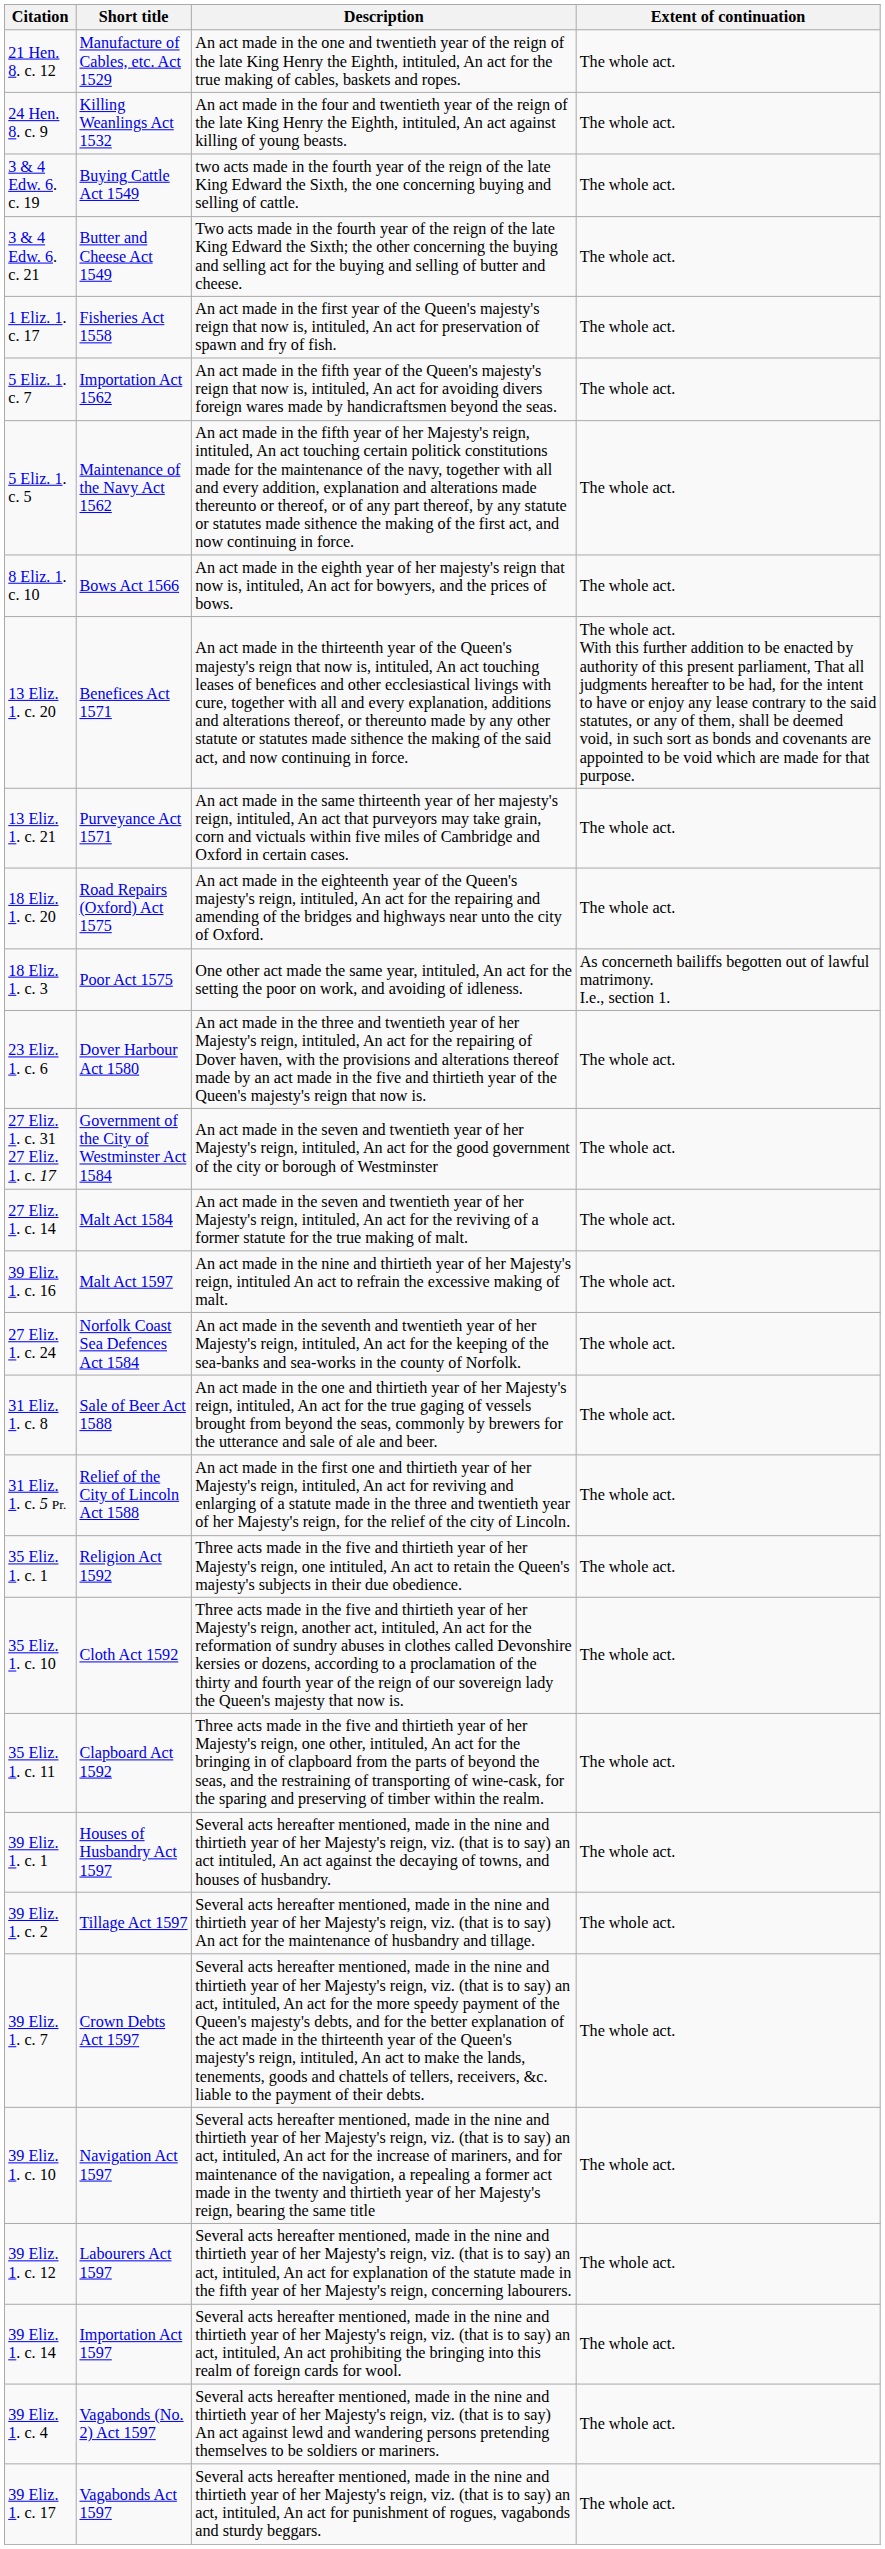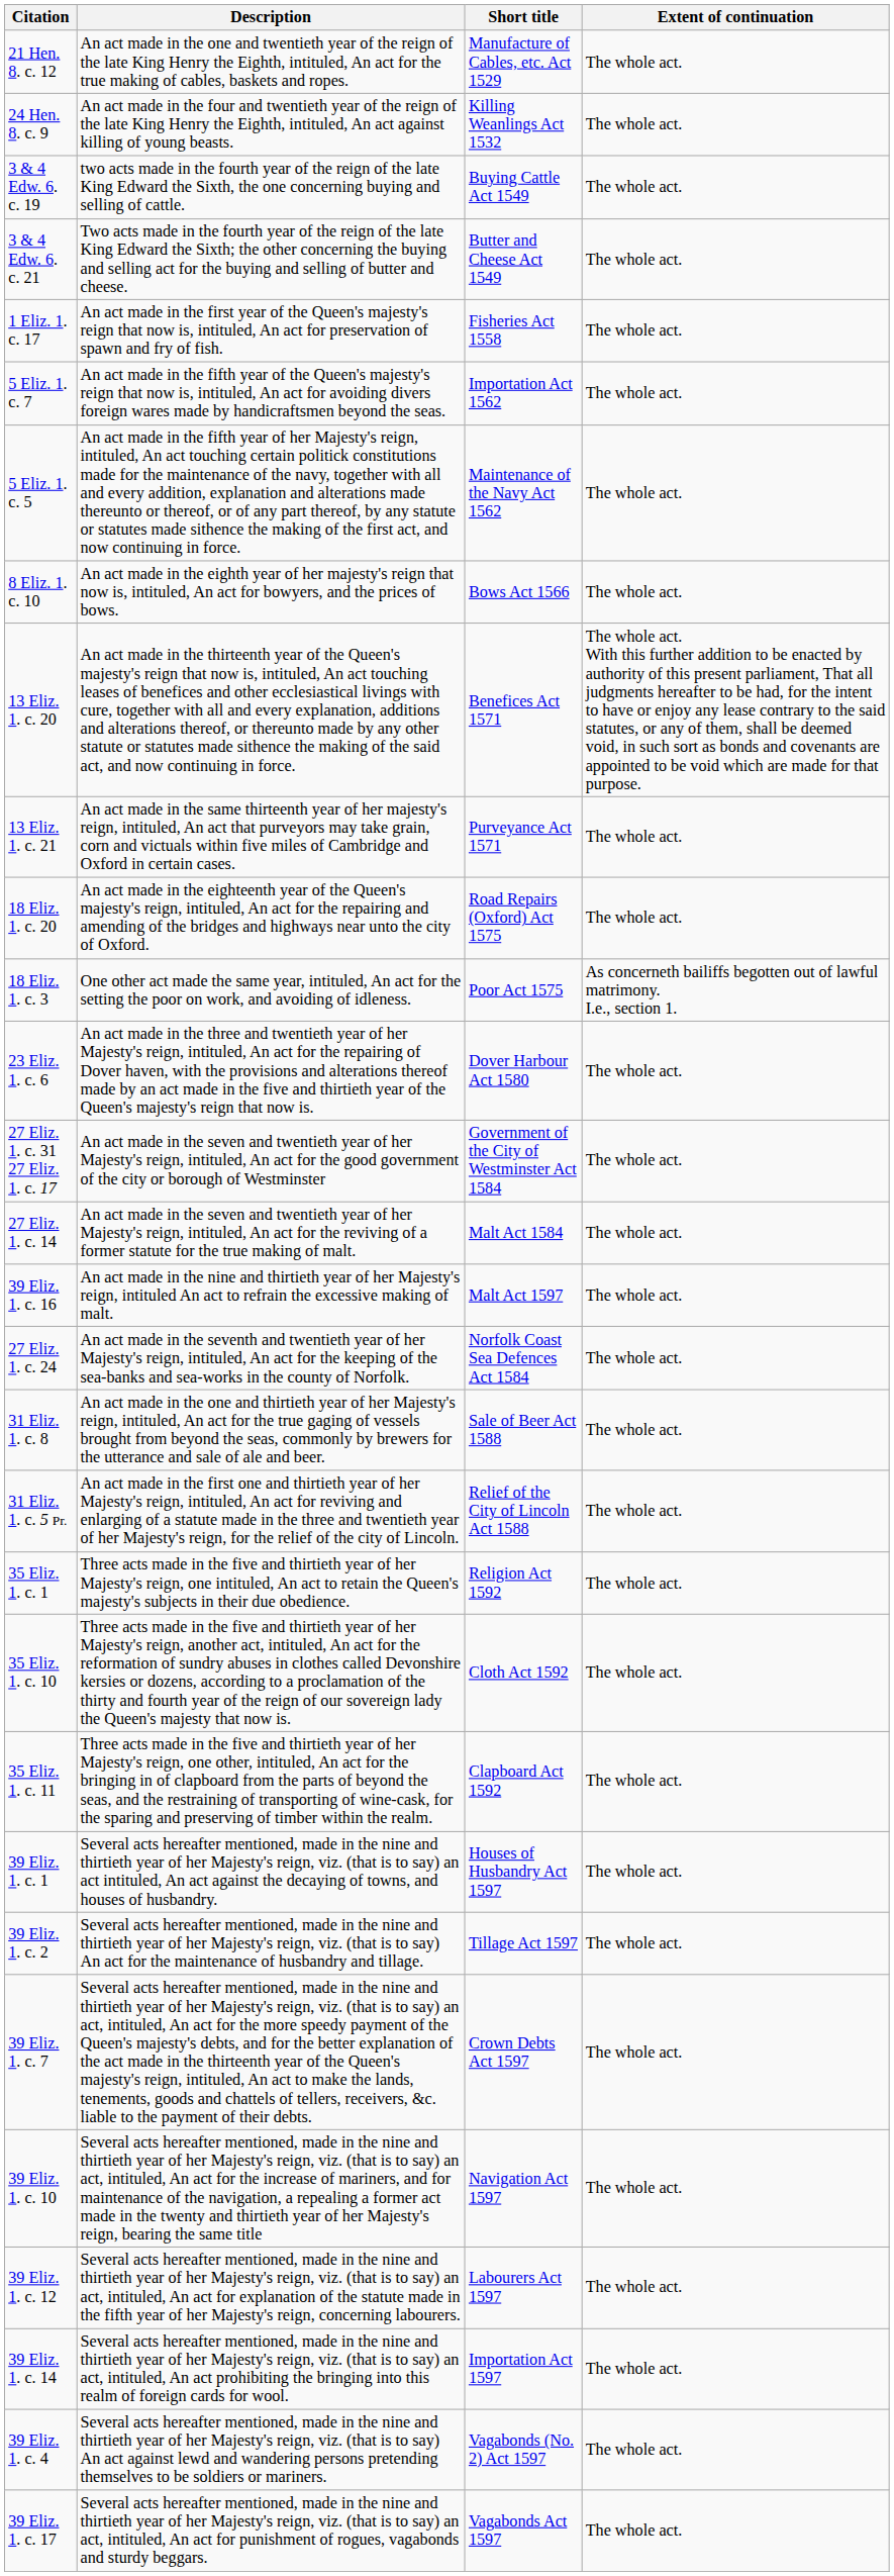 <table class="wikitable">
 <tr>
 <th>Citation</th>
+<th>Description</th>
 <th>Short title</th>
-<th>Description</th>
 <th>Extent of continuation</th>
 </tr>
 <tr>
 <td><a href='#'>21 Hen. 8</a>. c. 12</td>
+<td>An act made in the one and twentieth year of the reign of the late King Henry the Eighth, intituled, An act for the true making of cables, baskets and ropes.</td>
 <td><a href='#'>Manufacture of Cables, etc. Act 1529</a></td>
-<td>An act made in the one and twentieth year of the reign of the late King Henry the Eighth, intituled, An act for the true making of cables, baskets and ropes.</td>
 <td>The whole act.</td>
 </tr>
 <tr>
 <td><a href='#'>24 Hen. 8</a>. c. 9</td>
+<td>An act made in the four and twentieth year of the reign of the late King Henry the Eighth, intituled, An act against killing of young beasts.</td>
 <td><a href='#'>Killing Weanlings Act 1532</a></td>
-<td>An act made in the four and twentieth year of the reign of the late King Henry the Eighth, intituled, An act against killing of young beasts.</td>
 <td>The whole act.</td>
 </tr>
 <tr>
 <td><a href='#'>3 & 4 Edw. 6</a>. c. 19</td>
+<td>two acts made in the fourth year of the reign of the late King Edward the Sixth, the one concerning buying and selling of cattle.</td>
 <td><a href='#'>Buying Cattle Act 1549</a></td>
-<td>two acts made in the fourth year of the reign of the late King Edward the Sixth, the one concerning buying and selling of cattle.</td>
 <td>The whole act.</td>
 </tr>
 <tr>
 <td><a href='#'>3 & 4 Edw. 6</a>. c. 21</td>
+<td>Two acts made in the fourth year of the reign of the late King Edward the Sixth; the other concerning the buying and selling act for the buying and selling of butter and cheese.</td>
 <td><a href='#'>Butter and Cheese Act 1549</a></td>
-<td>Two acts made in the fourth year of the reign of the late King Edward the Sixth; the other concerning the buying and selling act for the buying and selling of butter and cheese.</td>
 <td>The whole act.</td>
 </tr>
 <tr>
 <td><a href='#'>1 Eliz. 1</a>. c. 17</td>
+<td>An act made in the first year of the Queen's majesty's reign that now is, intituled, An act for preservation of spawn and fry of fish.</td>
 <td><a href='#'>Fisheries Act 1558</a></td>
-<td>An act made in the first year of the Queen's majesty's reign that now is, intituled, An act for preservation of spawn and fry of fish.</td>
 <td>The whole act.</td>
 </tr>
 <tr>
 <td><a href='#'>5 Eliz. 1</a>. c. 7</td>
+<td>An act made in the fifth year of the Queen's majesty's reign that now is, intituled, An act for avoiding divers foreign wares made by handicraftsmen beyond the seas.</td>
 <td><a href='#'>Importation Act 1562</a></td>
-<td>An act made in the fifth year of the Queen's majesty's reign that now is, intituled, An act for avoiding divers foreign wares made by handicraftsmen beyond the seas.</td>
 <td>The whole act.</td>
 </tr>
 <tr>
 <td><a href='#'>5 Eliz. 1</a>. c. 5</td>
+<td>An act made in the fifth year of her Majesty's reign, intituled, An act touching certain politick constitutions made for the maintenance of the navy, together with all and every addition, explanation and alterations made thereunto or thereof, or of any part thereof, by any statute or statutes made sithence the making of the first act, and now continuing in force.</td>
 <td><a href='#'>Maintenance of the Navy Act 1562</a></td>
-<td>An act made in the fifth year of her Majesty's reign, intituled, An act touching certain politick constitutions made for the maintenance of the navy, together with all and every addition, explanation and alterations made thereunto or thereof, or of any part thereof, by any statute or statutes made sithence the making of the first act, and now continuing in force.</td>
 <td>The whole act.</td>
 </tr>
 <tr>
 <td><a href='#'>8 Eliz. 1</a>. c. 10</td>
+<td>An act made in the eighth year of her majesty's reign that now is, intituled, An act for bowyers, and the prices of bows.</td>
 <td><a href='#'>Bows Act 1566</a></td>
-<td>An act made in the eighth year of her majesty's reign that now is, intituled, An act for bowyers, and the prices of bows.</td>
 <td>The whole act.</td>
 </tr>
 <tr>
 <td><a href='#'>13 Eliz. 1</a>. c. 20</td>
+<td>An act made in the thirteenth year of the Queen's majesty's reign that now is, intituled, An act touching leases of benefices and other ecclesiastical livings with cure, together with all and every explanation, additions and alterations thereof, or thereunto made by any other statute or statutes made sithence the making of the said act, and now continuing in force.</td>
 <td><a href='#'>Benefices Act 1571</a></td>
-<td>An act made in the thirteenth year of the Queen's majesty's reign that now is, intituled, An act touching leases of benefices and other ecclesiastical livings with cure, together with all and every explanation, additions and alterations thereof, or thereunto made by any other statute or statutes made sithence the making of the said act, and now continuing in force.</td>
 <td>The whole act.<br>With this further addition to be enacted by authority of this present parliament, That all judgments hereafter to be had, for the intent to have or enjoy any lease contrary to the said statutes, or any of them, shall be deemed void, in such sort as bonds and covenants are appointed to be void which are made for that purpose.</td>
 </tr>
 <tr>
 <td><a href='#'>13 Eliz. 1</a>. c. 21</td>
+<td>An act made in the same thirteenth year of her majesty's reign, intituled, An act that purveyors may take grain, corn and victuals within five miles of Cambridge and Oxford in certain cases.</td>
 <td><a href='#'>Purveyance Act 1571</a></td>
-<td>An act made in the same thirteenth year of her majesty's reign, intituled, An act that purveyors may take grain, corn and victuals within five miles of Cambridge and Oxford in certain cases.</td>
 <td>The whole act.</td>
 </tr>
 <tr>
 <td><a href='#'>18 Eliz. 1</a>. c. 20</td>
+<td>An act made in the eighteenth year of the Queen's majesty's reign, intituled, An act for the repairing and amending of the bridges and highways near unto the city of Oxford.</td>
 <td><a href='#'>Road Repairs (Oxford) Act 1575</a></td>
-<td>An act made in the eighteenth year of the Queen's majesty's reign, intituled, An act for the repairing and amending of the bridges and highways near unto the city of Oxford.</td>
 <td>The whole act.</td>
 </tr>
 <tr>
 <td><a href='#'>18 Eliz. 1</a>. c. 3</td>
+<td>One other act made the same year, intituled, An act for the setting the poor on work, and avoiding of idleness.</td>
 <td><a href='#'>Poor Act 1575</a></td>
-<td>One other act made the same year, intituled, An act for the setting the poor on work, and avoiding of idleness.</td>
 <td>As concerneth bailiffs begotten out of lawful matrimony.<br>I.e., section 1.</td>
 </tr>
 <tr>
 <td><a href='#'>23 Eliz. 1</a>. c. 6</td>
+<td>An act made in the three and twentieth year of her Majesty's reign, intituled, An act for the repairing of Dover haven, with the provisions and alterations thereof made by an act made in the five and thirtieth year of the Queen's majesty's reign that now is.</td>
 <td><a href='#'>Dover Harbour Act 1580</a></td>
-<td>An act made in the three and twentieth year of her Majesty's reign, intituled, An act for the repairing of Dover haven, with the provisions and alterations thereof made by an act made in the five and thirtieth year of the Queen's majesty's reign that now is.</td>
 <td>The whole act.</td>
 </tr>
 <tr>
 <td><a href='#'>27 Eliz. 1</a>. c. 31<br><a href='#'>27 Eliz. 1</a>. c. <em>17</em></td>
+<td>An act made in the seven and twentieth year of her Majesty's reign, intituled, An act for the good government of the city or borough of Westminster</td>
 <td><a href='#'>Government of the City of Westminster Act 1584</a></td>
-<td>An act made in the seven and twentieth year of her Majesty's reign, intituled, An act for the good government of the city or borough of Westminster</td>
 <td>The whole act.</td>
 </tr>
 <tr>
 <td><a href='#'>27 Eliz. 1</a>. c. 14</td>
+<td>An act made in the seven and twentieth year of her Majesty's reign, intituled, An act for the reviving of a former statute for the true making of malt.</td>
 <td><a href='#'>Malt Act 1584</a></td>
-<td>An act made in the seven and twentieth year of her Majesty's reign, intituled, An act for the reviving of a former statute for the true making of malt.</td>
 <td>The whole act.</td>
 </tr>
 <tr>
 <td><a href='#'>39 Eliz. 1</a>. c. 16</td>
+<td>An act made in the nine and thirtieth year of her Majesty's reign, intituled An act to refrain the excessive making of malt.</td>
 <td><a href='#'>Malt Act 1597</a></td>
-<td>An act made in the nine and thirtieth year of her Majesty's reign, intituled An act to refrain the excessive making of malt.</td>
 <td>The whole act.</td>
 </tr>
 <tr>
 <td><a href='#'>27 Eliz. 1</a>. c. 24</td>
+<td>An act made in the seventh and twentieth year of her Majesty's reign, intituled, An act for the keeping of the sea-banks and sea-works in the county of Norfolk.</td>
 <td><a href='#'>Norfolk Coast Sea Defences Act 1584</a></td>
-<td>An act made in the seventh and twentieth year of her Majesty's reign, intituled, An act for the keeping of the sea-banks and sea-works in the county of Norfolk.</td>
 <td>The whole act.</td>
 </tr>
 <tr>
 <td><a href='#'>31 Eliz. 1</a>. c. 8</td>
+<td>An act made in the one and thirtieth year of her Majesty's reign, intituled, An act for the true gaging of vessels brought from beyond the seas, commonly by brewers for the utterance and sale of ale and beer.</td>
 <td><a href='#'>Sale of Beer Act 1588</a></td>
-<td>An act made in the one and thirtieth year of her Majesty's reign, intituled, An act for the true gaging of vessels brought from beyond the seas, commonly by brewers for the utterance and sale of ale and beer.</td>
 <td>The whole act.</td>
 </tr>
 <tr>
 <td><a href='#'>31 Eliz. 1</a>. c. <em>5</em> <small>Pr.</small></td>
+<td>An act made in the first one and thirtieth year of her Majesty's reign, intituled, An act for reviving and enlarging of a statute made in the three and twentieth year of her Majesty's reign, for the relief of the city of Lincoln.</td>
 <td><a href='#'>Relief of the City of Lincoln Act 1588</a></td>
-<td>An act made in the first one and thirtieth year of her Majesty's reign, intituled, An act for reviving and enlarging of a statute made in the three and twentieth year of her Majesty's reign, for the relief of the city of Lincoln.</td>
 <td>The whole act.</td>
 </tr>
 <tr>
 <td><a href='#'>35 Eliz. 1</a>. c. 1</td>
+<td>Three acts made in the five and thirtieth year of her Majesty's reign, one intituled, An act to retain the Queen's majesty's subjects in their due obedience.</td>
 <td><a href='#'>Religion Act 1592</a></td>
-<td>Three acts made in the five and thirtieth year of her Majesty's reign, one intituled, An act to retain the Queen's majesty's subjects in their due obedience.</td>
 <td>The whole act.</td>
 </tr>
 <tr>
 <td><a href='#'>35 Eliz. 1</a>. c. 10</td>
+<td>Three acts made in the five and thirtieth year of her Majesty's reign, another act, intituled, An act for the reformation of sundry abuses in clothes called Devonshire kersies or dozens, according to a proclamation of the thirty and fourth year of the reign of our sovereign lady the Queen's majesty that now is.</td>
 <td><a href='#'>Cloth Act 1592</a></td>
-<td>Three acts made in the five and thirtieth year of her Majesty's reign, another act, intituled, An act for the reformation of sundry abuses in clothes called Devonshire kersies or dozens, according to a proclamation of the thirty and fourth year of the reign of our sovereign lady the Queen's majesty that now is.</td>
 <td>The whole act.</td>
 </tr>
 <tr>
 <td><a href='#'>35 Eliz. 1</a>. c. 11</td>
+<td>Three acts made in the five and thirtieth year of her Majesty's reign, one other, intituled, An act for the bringing in of clapboard from the parts of beyond the seas, and the restraining of transporting of wine-cask, for the sparing and preserving of timber within the realm.</td>
 <td><a href='#'>Clapboard Act 1592</a></td>
-<td>Three acts made in the five and thirtieth year of her Majesty's reign, one other, intituled, An act for the bringing in of clapboard from the parts of beyond the seas, and the restraining of transporting of wine-cask, for the sparing and preserving of timber within the realm.</td>
 <td>The whole act.</td>
 </tr>
 <tr>
 <td><a href='#'>39 Eliz. 1</a>. c. 1</td>
+<td>Several acts hereafter mentioned, made in the nine and thirtieth year of her Majesty's reign, viz. (that is to say) an act intituled, An act against the decaying of towns, and houses of husbandry.</td>
 <td><a href='#'>Houses of Husbandry Act 1597</a></td>
-<td>Several acts hereafter mentioned, made in the nine and thirtieth year of her Majesty's reign, viz. (that is to say) an act intituled, An act against the decaying of towns, and houses of husbandry.</td>
 <td>The whole act.</td>
 </tr>
 <tr>
 <td><a href='#'>39 Eliz. 1</a>. c. 2</td>
+<td>Several acts hereafter mentioned, made in the nine and thirtieth year of her Majesty's reign, viz. (that is to say) An act for the maintenance of husbandry and tillage.</td>
 <td><a href='#'>Tillage Act 1597</a></td>
-<td>Several acts hereafter mentioned, made in the nine and thirtieth year of her Majesty's reign, viz. (that is to say) An act for the maintenance of husbandry and tillage.</td>
 <td>The whole act.</td>
 </tr>
 <tr>
 <td><a href='#'>39 Eliz. 1</a>. c. 7</td>
+<td>Several acts hereafter mentioned, made in the nine and thirtieth year of her Majesty's reign, viz. (that is to say) an act, intituled, An act for the more speedy payment of the Queen's majesty's debts, and for the better explanation of the act made in the thirteenth year of the Queen's majesty's reign, intituled, An act to make the lands, tenements, goods and chattels of tellers, receivers, &c. liable to the payment of their debts.</td>
 <td><a href='#'>Crown Debts Act 1597</a></td>
-<td>Several acts hereafter mentioned, made in the nine and thirtieth year of her Majesty's reign, viz. (that is to say) an act, intituled, An act for the more speedy payment of the Queen's majesty's debts, and for the better explanation of the act made in the thirteenth year of the Queen's majesty's reign, intituled, An act to make the lands, tenements, goods and chattels of tellers, receivers, &c. liable to the payment of their debts.</td>
 <td>The whole act.</td>
 </tr>
 <tr>
 <td><a href='#'>39 Eliz. 1</a>. c. 10</td>
+<td>Several acts hereafter mentioned, made in the nine and thirtieth year of her Majesty's reign, viz. (that is to say) an act, intituled, An act for the increase of mariners, and for maintenance of the navigation, a repealing a former act made in the twenty and thirtieth year of her Majesty's reign, bearing the same title</td>
 <td><a href='#'>Navigation Act 1597</a></td>
-<td>Several acts hereafter mentioned, made in the nine and thirtieth year of her Majesty's reign, viz. (that is to say) an act, intituled, An act for the increase of mariners, and for maintenance of the navigation, a repealing a former act made in the twenty and thirtieth year of her Majesty's reign, bearing the same title</td>
 <td>The whole act.</td>
 </tr>
 <tr>
 <td><a href='#'>39 Eliz. 1</a>. c. 12</td>
+<td>Several acts hereafter mentioned, made in the nine and thirtieth year of her Majesty's reign, viz. (that is to say) an act, intituled, An act for explanation of the statute made in the fifth year of her Majesty's reign, concerning labourers.</td>
 <td><a href='#'>Labourers Act 1597</a></td>
-<td>Several acts hereafter mentioned, made in the nine and thirtieth year of her Majesty's reign, viz. (that is to say) an act, intituled, An act for explanation of the statute made in the fifth year of her Majesty's reign, concerning labourers.</td>
 <td>The whole act.</td>
 </tr>
 <tr>
 <td><a href='#'>39 Eliz. 1</a>. c. 14</td>
+<td>Several acts hereafter mentioned, made in the nine and thirtieth year of her Majesty's reign, viz. (that is to say) an act, intituled, An act prohibiting the bringing into this realm of foreign cards for wool.</td>
 <td><a href='#'>Importation Act 1597</a></td>
-<td>Several acts hereafter mentioned, made in the nine and thirtieth year of her Majesty's reign, viz. (that is to say) an act, intituled, An act prohibiting the bringing into this realm of foreign cards for wool.</td>
 <td>The whole act.</td>
 </tr>
 <tr>
 <td><a href='#'>39 Eliz. 1</a>. c. 4</td>
+<td>Several acts hereafter mentioned, made in the nine and thirtieth year of her Majesty's reign, viz. (that is to say) An act against lewd and wandering persons pretending themselves to be soldiers or mariners.</td>
 <td><a href='#'>Vagabonds (No. 2) Act 1597</a></td>
-<td>Several acts hereafter mentioned, made in the nine and thirtieth year of her Majesty's reign, viz. (that is to say) An act against lewd and wandering persons pretending themselves to be soldiers or mariners.</td>
 <td>The whole act.</td>
 </tr>
 <tr>
 <td><a href='#'>39 Eliz. 1</a>. c. 17</td>
+<td>Several acts hereafter mentioned, made in the nine and thirtieth year of her Majesty's reign, viz. (that is to say) an act, intituled, An act for punishment of rogues, vagabonds and sturdy beggars.</td>
 <td><a href='#'>Vagabonds Act 1597</a></td>
-<td>Several acts hereafter mentioned, made in the nine and thirtieth year of her Majesty's reign, viz. (that is to say) an act, intituled, An act for punishment of rogues, vagabonds and sturdy beggars.</td>
 <td>The whole act.</td>
 </tr>
 </table>
